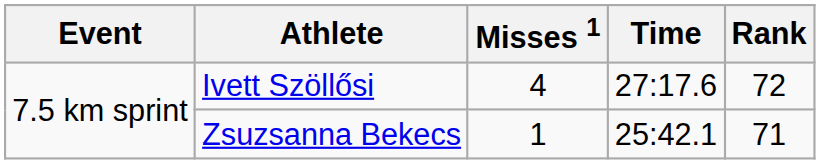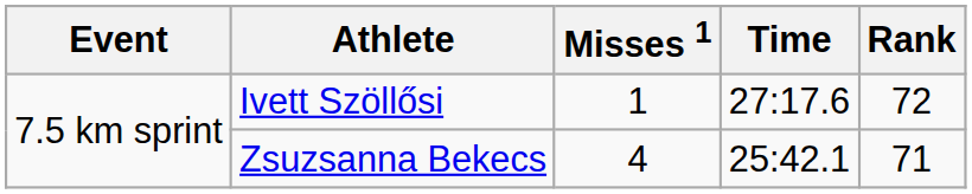 <table class="wikitable" style="font-size:90%">
 <tr>
 <th>Event</th>
 <th>Athlete</th>
 <th>Misses <sup>1</sup></th>
 <th>Time</th>
 <th>Rank</th>
 </tr>
 <tr>
 <td rowspan="2">7.5 km sprint</td>
 <td><a href='#'>Ivett Szöllősi</a></td>
-<td align="center">4</td>
+<td align="center">1</td>
 <td align="center">27:17.6</td>
 <td align="center">72</td>
 </tr>
 <tr>
 <td><a href='#'>Zsuzsanna Bekecs</a></td>
-<td align="center">1</td>
+<td align="center">4</td>
 <td align="center">25:42.1</td>
 <td align="center">71</td>
 </tr>
 </table>
